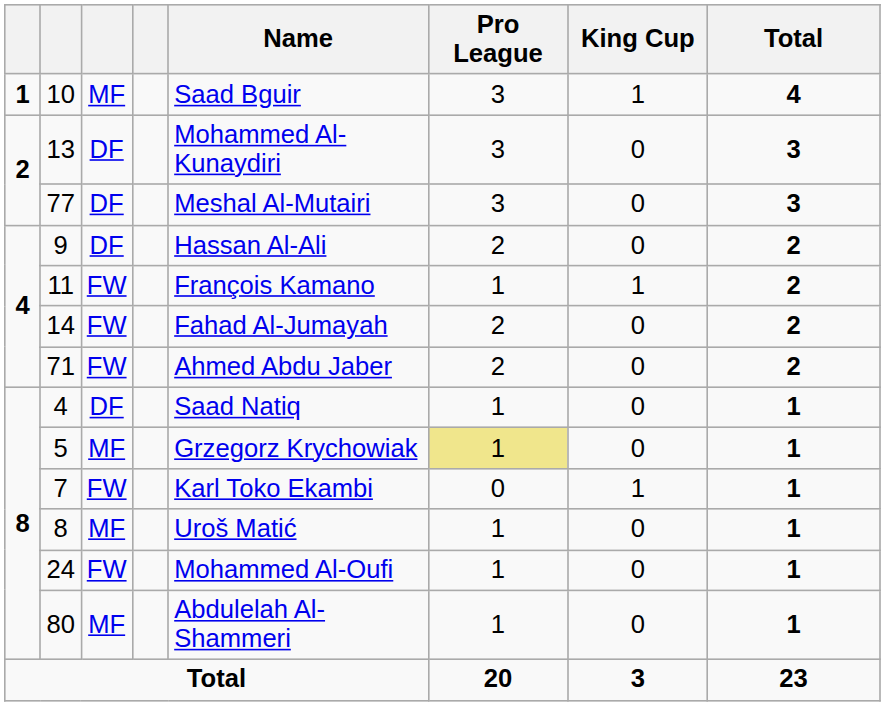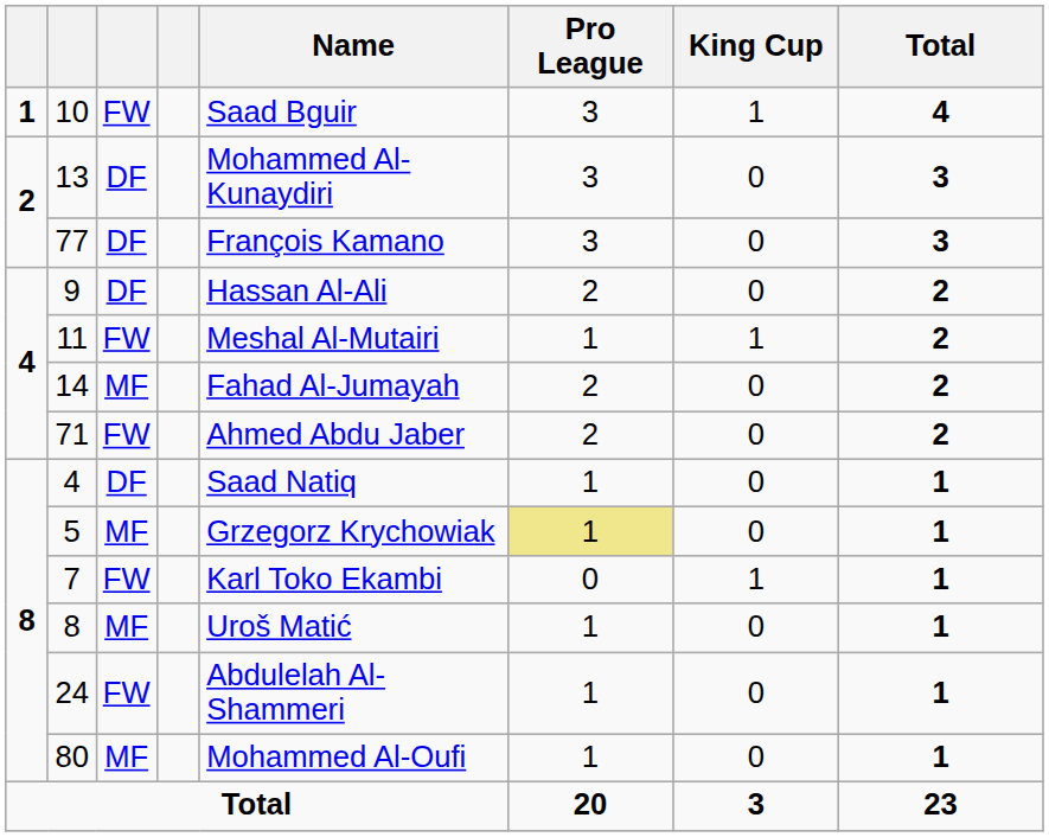 <table class="wikitable" style="text-align:center">
 <tr>
 <th width=15></th>
 <th width=15></th>
 <th width=15></th>
 <th width=15></th>
 <th width=155>Name</th>
 <th width=80>Pro League</th>
 <th width=80>King Cup</th>
 <th width=100>Total</th>
 </tr>
 <tr>
 <td><strong>1</strong></td>
 <td>10</td>
-<td><a href='#'>MF</a></td>
+<td><a href='#'>FW</a></td>
 <td></td>
 <td align=left><a href='#'>Saad Bguir</a></td>
 <td>3</td>
 <td>1</td>
 <td><strong>4</strong></td>
 </tr>
 <tr>
 <td rowspan=2><strong>2</strong></td>
 <td>13</td>
 <td><a href='#'>DF</a></td>
 <td></td>
 <td align=left><a href='#'>Mohammed Al-Kunaydiri</a></td>
 <td>3</td>
 <td>0</td>
 <td><strong>3</strong></td>
 </tr>
 <tr>
 <td>77</td>
 <td><a href='#'>DF</a></td>
 <td></td>
-<td align=left><a href='#'>Meshal Al-Mutairi</a></td>
+<td align=left><a href='#'>François Kamano</a></td>
 <td>3</td>
 <td>0</td>
 <td><strong>3</strong></td>
 </tr>
 <tr>
 <td rowspan=4><strong>4</strong></td>
 <td>9</td>
 <td><a href='#'>DF</a></td>
 <td></td>
 <td align=left><a href='#'>Hassan Al-Ali</a></td>
 <td>2</td>
 <td>0</td>
 <td><strong>2</strong></td>
 </tr>
 <tr>
 <td>11</td>
 <td><a href='#'>FW</a></td>
 <td></td>
-<td align=left><a href='#'>François Kamano</a></td>
+<td align=left><a href='#'>Meshal Al-Mutairi</a></td>
 <td>1</td>
 <td>1</td>
 <td><strong>2</strong></td>
 </tr>
 <tr>
 <td>14</td>
-<td><a href='#'>FW</a></td>
+<td><a href='#'>MF</a></td>
 <td></td>
 <td align=left><a href='#'>Fahad Al-Jumayah</a></td>
 <td>2</td>
 <td>0</td>
 <td><strong>2</strong></td>
 </tr>
 <tr>
 <td>71</td>
 <td><a href='#'>FW</a></td>
 <td></td>
 <td align=left><a href='#'>Ahmed Abdu Jaber</a></td>
 <td>2</td>
 <td>0</td>
 <td><strong>2</strong></td>
 </tr>
 <tr>
 <td rowspan=6><strong>8</strong></td>
 <td>4</td>
 <td><a href='#'>DF</a></td>
 <td></td>
 <td align=left><a href='#'>Saad Natiq</a></td>
 <td>1</td>
 <td>0</td>
 <td><strong>1</strong></td>
 </tr>
 <tr>
 <td>5</td>
 <td><a href='#'>MF</a></td>
 <td></td>
 <td align=left><a href='#'>Grzegorz Krychowiak</a></td>
 <td style="background: khaki;">1</td>
 <td>0</td>
 <td><strong>1</strong></td>
 </tr>
 <tr>
 <td>7</td>
 <td><a href='#'>FW</a></td>
 <td></td>
 <td align=left><a href='#'>Karl Toko Ekambi</a></td>
 <td>0</td>
 <td>1</td>
 <td><strong>1</strong></td>
 </tr>
 <tr>
 <td>8</td>
 <td><a href='#'>MF</a></td>
 <td></td>
 <td align=left><a href='#'>Uroš Matić</a></td>
 <td>1</td>
 <td>0</td>
 <td><strong>1</strong></td>
 </tr>
 <tr>
 <td>24</td>
 <td><a href='#'>FW</a></td>
 <td></td>
-<td align=left><a href='#'>Mohammed Al-Oufi</a></td>
+<td align=left><a href='#'>Abdulelah Al-Shammeri</a></td>
 <td>1</td>
 <td>0</td>
 <td><strong>1</strong></td>
 </tr>
 <tr>
 <td>80</td>
 <td><a href='#'>MF</a></td>
 <td></td>
-<td align=left><a href='#'>Abdulelah Al-Shammeri</a></td>
+<td align=left><a href='#'>Mohammed Al-Oufi</a></td>
 <td>1</td>
 <td>0</td>
 <td><strong>1</strong></td>
 </tr>
 <tr>
 <td colspan=5><strong>Total</strong></td>
 <td><strong>20</strong></td>
 <td><strong>3</strong></td>
 <td><strong>23</strong></td>
 </tr>
 </table>
